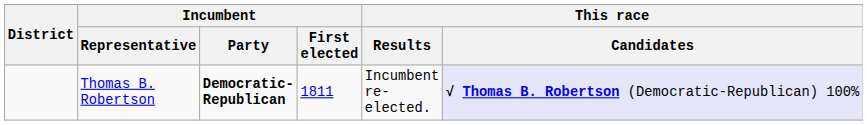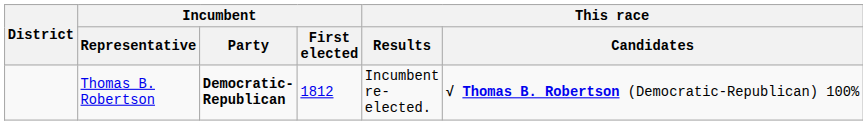 <table class=wikitable>
 <tr>
 <th rowspan=2>District</th>
 <th colspan=3>Incumbent</th>
 <th colspan=2>This race</th>
 </tr>
 <tr>
 <th>Representative</th>
 <th>Party</th>
 <th>First elected</th>
 <th>Results</th>
 <th>Candidates</th>
 </tr>
 <tr>
 <td></td>
 <td><a href='#'>Thomas B. Robertson</a></td>
 <td><strong>Democratic-Republican</strong></td>
-<td><a href='#'>1811</a></td>
+<td><a href='#'>1812</a></td>
 <td>Incumbent re-elected.</td>
-<td nowrap style="background: lavender;"><strong>√ <a href='#'>Thomas B. Robertson</a></strong> (Democratic-Republican) 100%</td>
+<td nowrap><strong>√ <a href='#'>Thomas B. Robertson</a></strong> (Democratic-Republican) 100%</td>
 </tr>
 </table>
